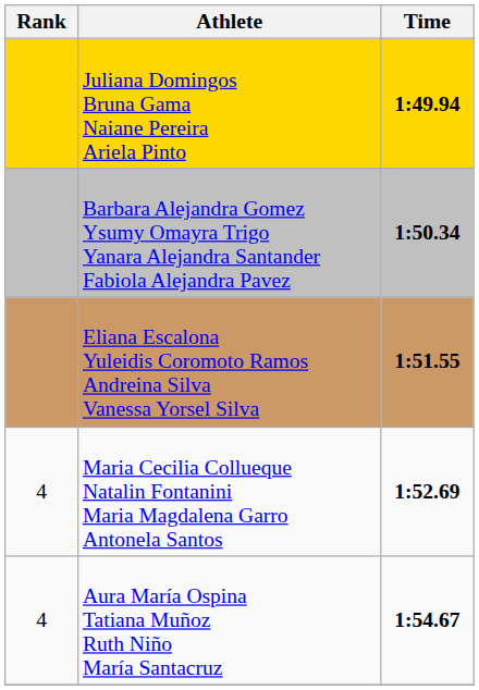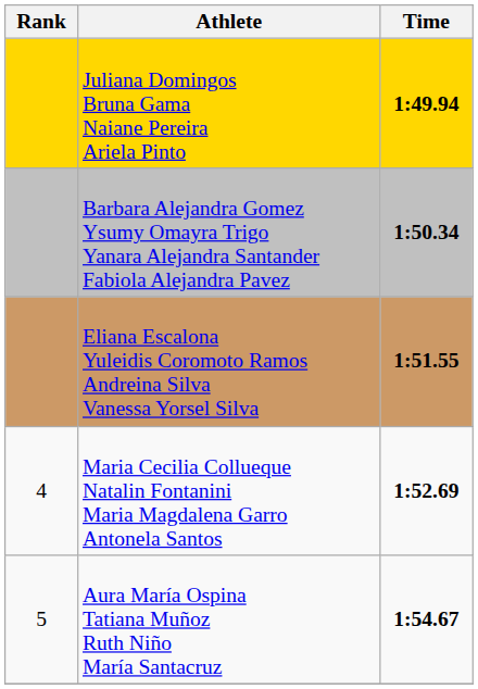 <table class="wikitable" width=40% style="text-align:center">
 <tr>
 <th>Rank</th>
 <th>Athlete</th>
 <th>Time</th>
 </tr>
 <tr bgcolor=gold>
 <td></td>
 <td align=left><br><a href='#'>Juliana Domingos</a><br><a href='#'>Bruna Gama</a><br><a href='#'>Naiane Pereira</a><br><a href='#'>Ariela Pinto</a></td>
 <td><strong>1:49.94</strong></td>
 </tr>
 <tr bgcolor=silver>
 <td></td>
 <td align=left><br><a href='#'>Barbara Alejandra Gomez</a><br><a href='#'>Ysumy Omayra Trigo</a><br><a href='#'>Yanara Alejandra Santander</a><br><a href='#'>Fabiola Alejandra Pavez</a></td>
 <td><strong>1:50.34</strong></td>
 </tr>
 <tr bgcolor=cc9966>
 <td></td>
 <td align=left><br><a href='#'>Eliana Escalona</a><br><a href='#'>Yuleidis Coromoto Ramos</a><br><a href='#'>Andreina Silva</a><br><a href='#'>Vanessa Yorsel Silva</a></td>
 <td><strong>1:51.55</strong></td>
 </tr>
 <tr>
 <td>4</td>
 <td align=left><br><a href='#'>Maria Cecilia Collueque</a><br><a href='#'>Natalin Fontanini</a><br><a href='#'>Maria Magdalena Garro</a><br><a href='#'>Antonela Santos</a></td>
 <td><strong>1:52.69</strong></td>
 </tr>
 <tr>
-<td>4</td>
+<td>5</td>
 <td align=left><br><a href='#'>Aura María Ospina</a><br><a href='#'>Tatiana Muñoz</a><br><a href='#'>Ruth Niño</a><br><a href='#'>María Santacruz</a></td>
 <td><strong>1:54.67</strong></td>
 </tr>
 <tr>
 </tr>
 </table>
